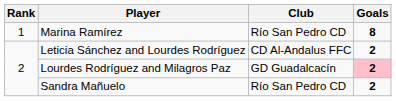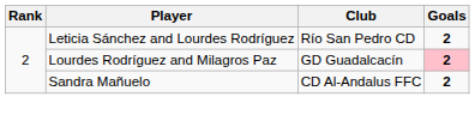 <table class="wikitable" style="text-align:center">
 <tr>
 <th>Rank</th>
 <th>Player</th>
 <th>Club</th>
 <th>Goals</th>
 </tr>
 <tr>
-<td>1</td>
-<td align="left">Marina Ramírez</td>
-<td align="left">Río San Pedro CD</td>
-<td><strong>8</strong></td>
-</tr>
-<tr>
 <td rowspan="3">2</td>
 <td align="left">Leticia Sánchez and Lourdes Rodríguez</td>
-<td align="left">CD Al-Andalus FFC</td>
+<td align="left">Río San Pedro CD</td>
 <td><strong>2</strong></td>
 </tr>
 <tr>
 <td align="left">Lourdes Rodríguez and Milagros Paz</td>
 <td align="left">GD Guadalcacín</td>
 <td style="background: pink;"><strong>2</strong></td>
 </tr>
 <tr>
 <td align="left">Sandra Mañuelo</td>
-<td align="left">Río San Pedro CD</td>
+<td align="left">CD Al-Andalus FFC</td>
 <td><strong>2</strong></td>
 </tr>
 </table>
